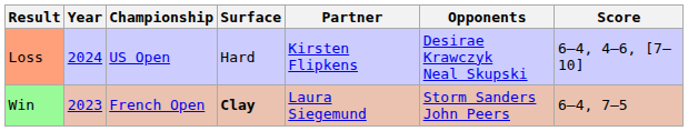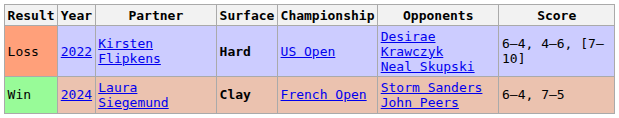 <table class="sortable wikitable">
 <tr>
 <th>Result</th>
 <th>Year</th>
+<th>Partner</th>
+<th>Surface</th>
 <th>Championship</th>
-<th>Surface</th>
-<th>Partner</th>
 <th>Opponents</th>
 <th class="unsortable">Score</th>
 </tr>
 <tr bgcolor=ccccff>
 <td bgcolor=ffa07a>Loss</td>
-<td><a href='#'>2024</a></td>
+<td><a href='#'>2022</a></td>
+<td> <a href='#'>Kirsten Flipkens</a></td>
+<td><strong>Hard</strong></td>
 <td><a href='#'>US Open</a></td>
-<td>Hard</td>
-<td> <a href='#'>Kirsten Flipkens</a></td>
 <td> <a href='#'>Desirae Krawczyk</a> <br>  <a href='#'>Neal Skupski</a></td>
 <td>6–4, 4–6, [7–10]</td>
 </tr>
 <tr bgcolor=ebc2af>
 <td bgcolor=98fb98>Win</td>
-<td><a href='#'>2023</a></td>
+<td><a href='#'>2024</a></td>
+<td> <a href='#'>Laura Siegemund</a></td>
+<td><strong>Clay</strong></td>
 <td><a href='#'>French Open</a></td>
-<td><strong>Clay</strong></td>
-<td> <a href='#'>Laura Siegemund</a></td>
 <td> <a href='#'>Storm Sanders</a><br> <a href='#'>John Peers</a></td>
 <td>6–4, 7–5</td>
 </tr>
 </table>
